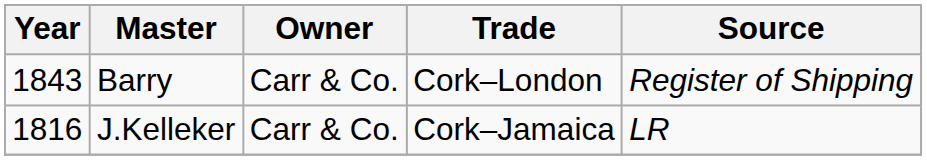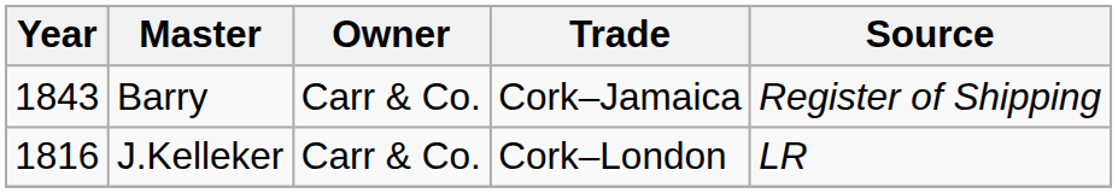 <table class="wikitable">
 <tr>
 <th>Year</th>
 <th>Master</th>
 <th>Owner</th>
 <th>Trade</th>
 <th>Source</th>
 </tr>
 <tr>
 <td>1843</td>
 <td>Barry</td>
 <td>Carr & Co.</td>
-<td>Cork–London</td>
+<td>Cork–Jamaica</td>
 <td><em>Register of Shipping</em></td>
 </tr>
 <tr>
 <td>1816</td>
 <td>J.Kelleker</td>
 <td>Carr & Co.</td>
-<td>Cork–Jamaica</td>
+<td>Cork–London</td>
 <td><em>LR</em></td>
 </tr>
 <tr>
 </tr>
 </table>
